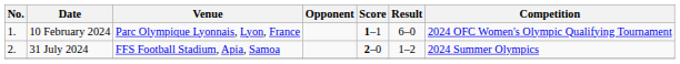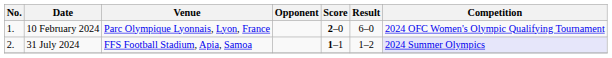 <table class="wikitable">
 <tr>
 <th>No.</th>
 <th>Date</th>
 <th>Venue</th>
 <th>Opponent</th>
 <th>Score</th>
 <th>Result</th>
 <th>Competition</th>
 </tr>
 <tr>
 <td>1.</td>
 <td>10 February 2024</td>
 <td><a href='#'>Parc Olympique Lyonnais</a>, <a href='#'>Lyon</a>, <a href='#'>France</a></td>
 <td></td>
-<td align=center><strong>1</strong>–1</td>
+<td align=center><strong>2</strong>–0</td>
 <td align=center>6–0</td>
 <td><a href='#'>2024 OFC Women's Olympic Qualifying Tournament</a></td>
 </tr>
 <tr>
 <td>2.</td>
 <td>31 July 2024</td>
 <td><a href='#'>FFS Football Stadium</a>, <a href='#'>Apia</a>, <a href='#'>Samoa</a></td>
 <td></td>
-<td align=center><strong>2</strong>–0</td>
+<td align=center><strong>1</strong>–1</td>
 <td align=center>1–2</td>
-<td><a href='#'>2024 Summer Olympics</a></td>
+<td style="background: lavender;"><a href='#'>2024 Summer Olympics</a></td>
 </tr>
 <tr>
 </tr>
 </table>
